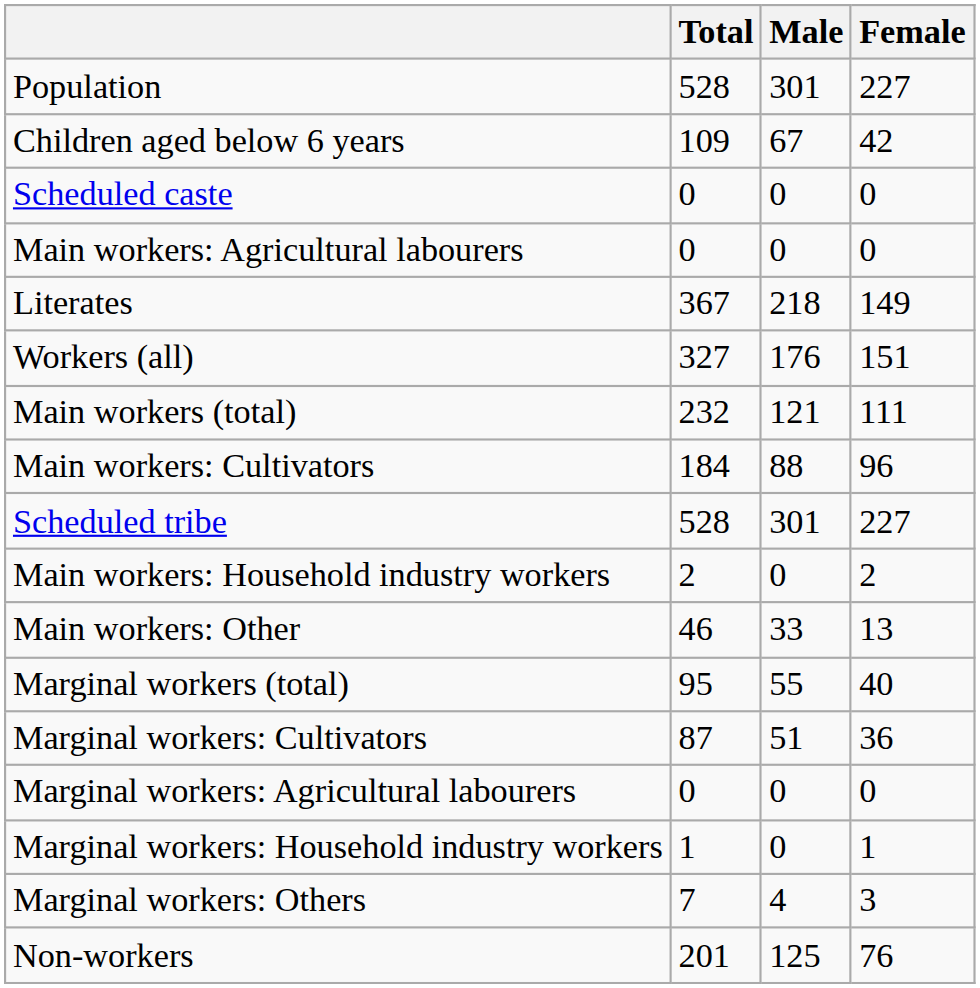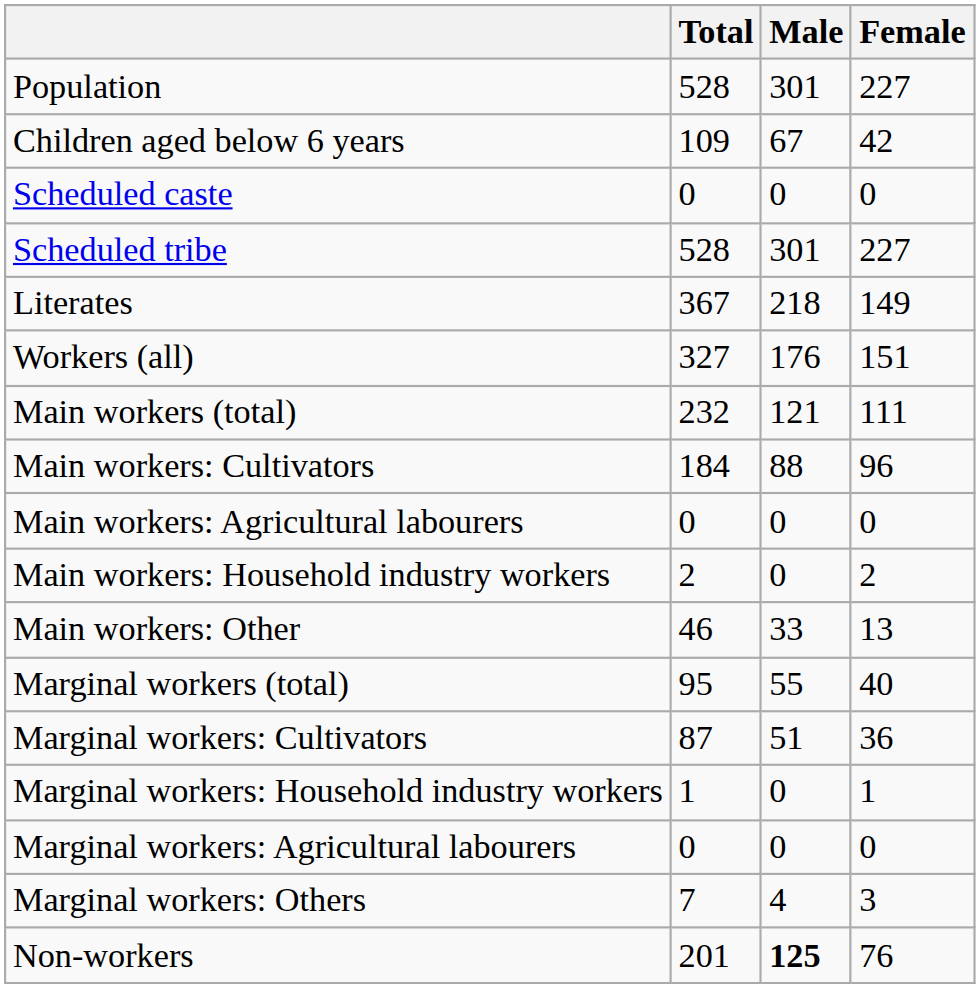 <table class="wikitable sortable">
 <tr>
 <th></th>
 <th>Total</th>
 <th>Male</th>
 <th>Female</th>
 </tr>
 <tr>
 <td>Population</td>
 <td>528</td>
 <td>301</td>
 <td>227</td>
 </tr>
 <tr>
 <td>Children aged below 6 years</td>
 <td>109</td>
 <td>67</td>
 <td>42</td>
 </tr>
 <tr>
 <td><a href='#'>Scheduled caste</a></td>
 <td>0</td>
 <td>0</td>
 <td>0</td>
 </tr>
 <tr>
-<td>Main workers: Agricultural labourers</td>
-<td>0</td>
-<td>0</td>
-<td>0</td>
+<td><a href='#'>Scheduled tribe</a></td>
+<td>528</td>
+<td>301</td>
+<td>227</td>
 </tr>
 <tr>
 <td>Literates</td>
 <td>367</td>
 <td>218</td>
 <td>149</td>
 </tr>
 <tr>
 <td>Workers (all)</td>
 <td>327</td>
 <td>176</td>
 <td>151</td>
 </tr>
 <tr>
 <td>Main workers (total)</td>
 <td>232</td>
 <td>121</td>
 <td>111</td>
 </tr>
 <tr>
 <td>Main workers: Cultivators</td>
 <td>184</td>
 <td>88</td>
 <td>96</td>
 </tr>
 <tr>
-<td><a href='#'>Scheduled tribe</a></td>
-<td>528</td>
-<td>301</td>
-<td>227</td>
+<td>Main workers: Agricultural labourers</td>
+<td>0</td>
+<td>0</td>
+<td>0</td>
 </tr>
 <tr>
 <td>Main workers: Household industry workers</td>
 <td>2</td>
 <td>0</td>
 <td>2</td>
 </tr>
 <tr>
 <td>Main workers: Other</td>
 <td>46</td>
 <td>33</td>
 <td>13</td>
 </tr>
 <tr>
 <td>Marginal workers (total)</td>
 <td>95</td>
 <td>55</td>
 <td>40</td>
 </tr>
 <tr>
 <td>Marginal workers: Cultivators</td>
 <td>87</td>
 <td>51</td>
 <td>36</td>
 </tr>
 <tr>
+<td>Marginal workers: Household industry workers</td>
+<td>1</td>
+<td>0</td>
+<td>1</td>
+</tr>
+<tr>
 <td>Marginal workers: Agricultural labourers</td>
 <td>0</td>
 <td>0</td>
 <td>0</td>
-</tr>
-<tr>
-<td>Marginal workers: Household industry workers</td>
-<td>1</td>
-<td>0</td>
-<td>1</td>
 </tr>
 <tr>
 <td>Marginal workers: Others</td>
 <td>7</td>
 <td>4</td>
 <td>3</td>
 </tr>
 <tr>
 <td>Non-workers</td>
 <td>201</td>
-<td>125</td>
+<td><strong>125</strong></td>
 <td>76</td>
 </tr>
 </table>
